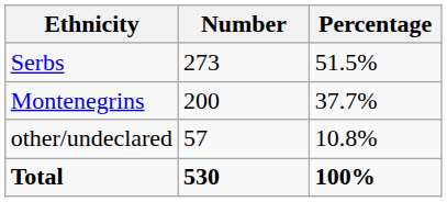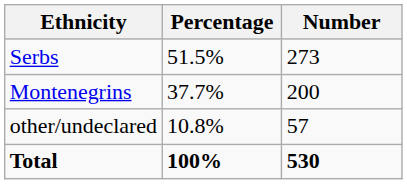 <table class="wikitable">
 <tr>
 <th width="100px">Ethnicity</th>
+<th width="80px">Percentage</th>
 <th width="80px">Number</th>
-<th width="80px">Percentage</th>
 </tr>
 <tr>
 <td><a href='#'>Serbs</a></td>
+<td>51.5%</td>
 <td>273</td>
-<td>51.5%</td>
 </tr>
 <tr>
 <td><a href='#'>Montenegrins</a></td>
+<td>37.7%</td>
 <td>200</td>
-<td>37.7%</td>
 </tr>
 <tr>
 <td>other/undeclared</td>
+<td>10.8%</td>
 <td>57</td>
-<td>10.8%</td>
 </tr>
 <tr>
 <td><strong>Total</strong></td>
+<td><strong>100%</strong></td>
 <td><strong>530</strong></td>
-<td><strong>100%</strong></td>
 </tr>
 </table>
